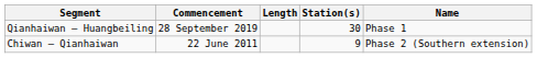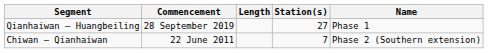 <table class="wikitable" style="border-collapse: collapse; text-align: right;">
 <tr>
 <th>Segment</th>
 <th>Commencement</th>
 <th>Length</th>
 <th>Station(s)</th>
 <th>Name</th>
 </tr>
 <tr>
 <td style="text-align: left;">Qianhaiwan — Huangbeiling</td>
 <td>28 September 2019</td>
 <td></td>
-<td>30</td>
+<td>27</td>
 <td style="text-align: left;">Phase 1</td>
 </tr>
 <tr>
 <td style="text-align: left;">Chiwan — Qianhaiwan</td>
 <td>22 June 2011</td>
 <td></td>
-<td>9</td>
+<td>7</td>
 <td style="text-align: left;">Phase 2 (Southern extension)</td>
 </tr>
 </table>
